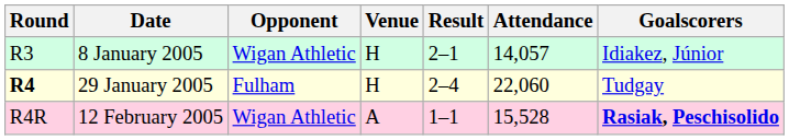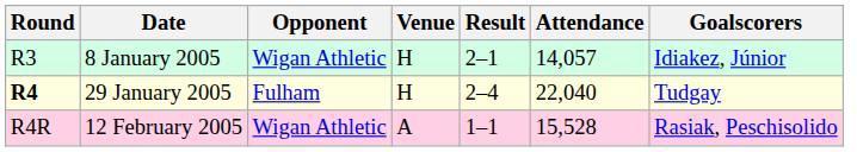 <table class="wikitable">
 <tr>
 <th>Round</th>
 <th>Date</th>
 <th>Opponent</th>
 <th>Venue</th>
 <th>Result</th>
 <th>Attendance</th>
 <th>Goalscorers</th>
 </tr>
 <tr style="background-color: #d0ffe3;">
 <td>R3</td>
 <td>8 January 2005</td>
 <td><a href='#'>Wigan Athletic</a></td>
 <td>H</td>
 <td>2–1</td>
 <td>14,057</td>
 <td><a href='#'>Idiakez</a>, <a href='#'>Júnior</a></td>
 </tr>
 <tr style="background-color: #ffffdd;">
 <td><strong>R4</strong></td>
 <td>29 January 2005</td>
 <td><a href='#'>Fulham</a></td>
 <td>H</td>
 <td>2–4</td>
-<td>22,060</td>
+<td>22,040</td>
 <td><a href='#'>Tudgay</a></td>
 </tr>
 <tr style="background-color: #ffd0e3;">
 <td>R4R</td>
 <td>12 February 2005</td>
 <td><a href='#'>Wigan Athletic</a></td>
 <td>A</td>
 <td>1–1</td>
 <td>15,528</td>
-<td><strong><a href='#'>Rasiak</a>, <a href='#'>Peschisolido</a></strong></td>
+<td><a href='#'>Rasiak</a>, <a href='#'>Peschisolido</a></td>
 </tr>
 </table>
